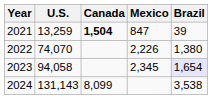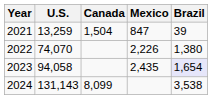 <table class="wikitable">
 <tr>
 <th>Year</th>
 <th>U.S.</th>
 <th>Canada</th>
 <th>Mexico</th>
 <th>Brazil</th>
 </tr>
 <tr>
 <td>2021</td>
 <td>13,259</td>
-<td><strong>1,504</strong></td>
+<td>1,504</td>
 <td>847</td>
 <td>39</td>
 </tr>
 <tr>
 <td>2022</td>
 <td>74,070</td>
 <td></td>
 <td>2,226</td>
 <td>1,380</td>
 </tr>
 <tr>
 <td>2023</td>
 <td>94,058</td>
 <td></td>
-<td>2,345</td>
+<td>2,435</td>
 <td style="background: lavender;">1,654</td>
 </tr>
 <tr>
 <td>2024</td>
 <td>131,143</td>
 <td>8,099</td>
 <td></td>
 <td>3,538</td>
 </tr>
 </table>
